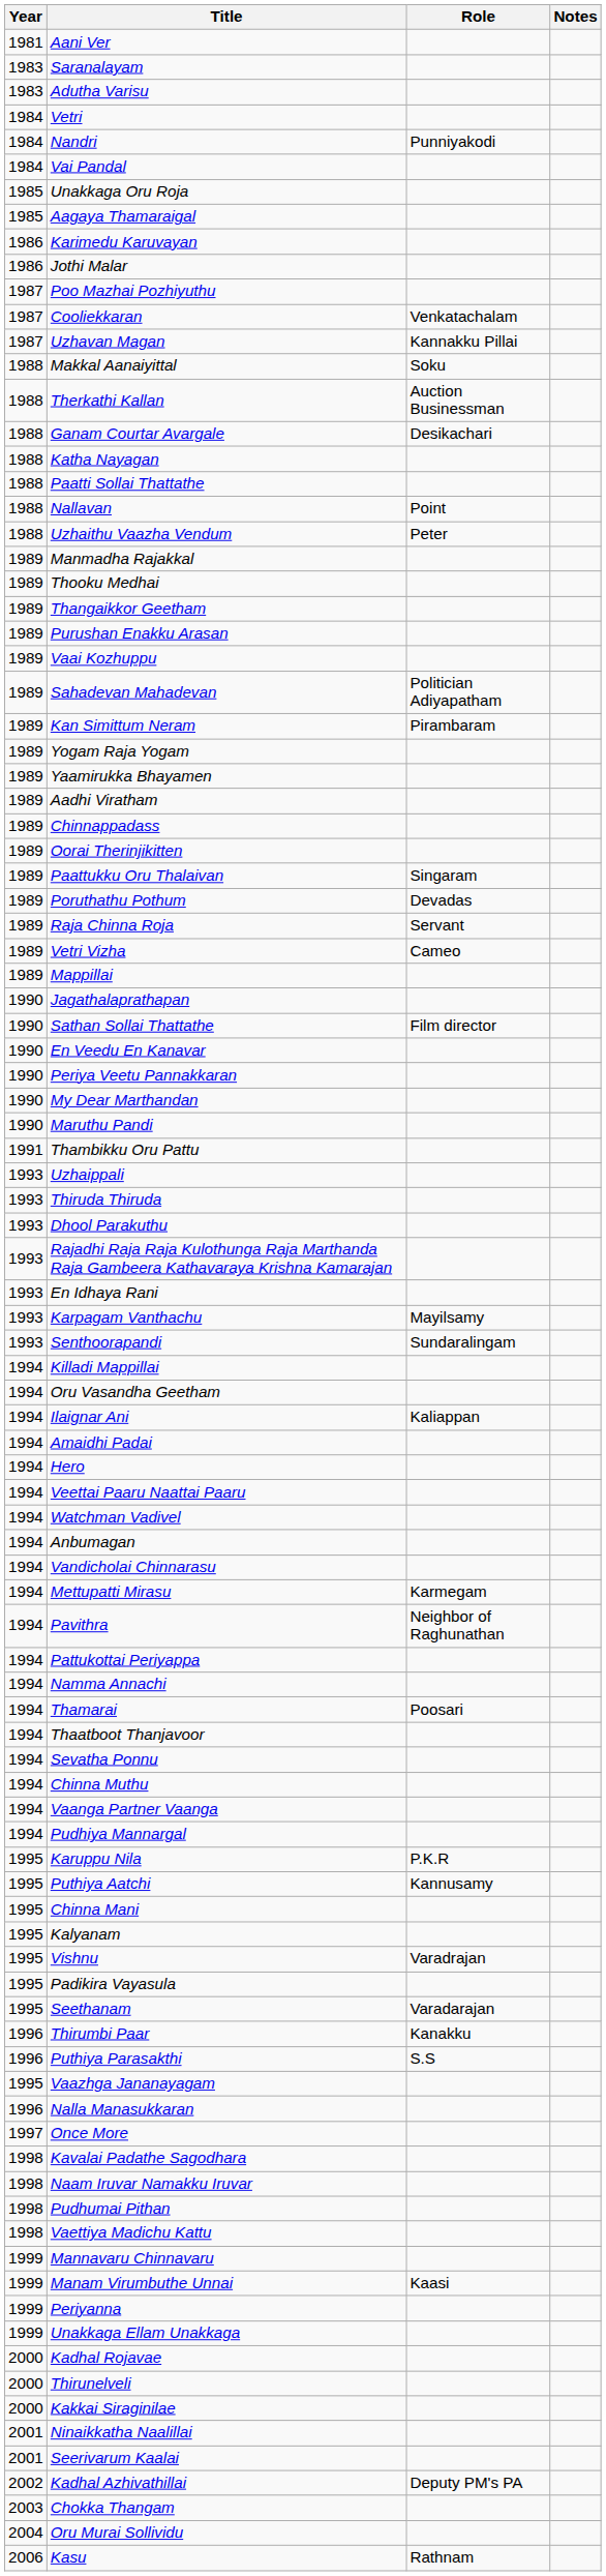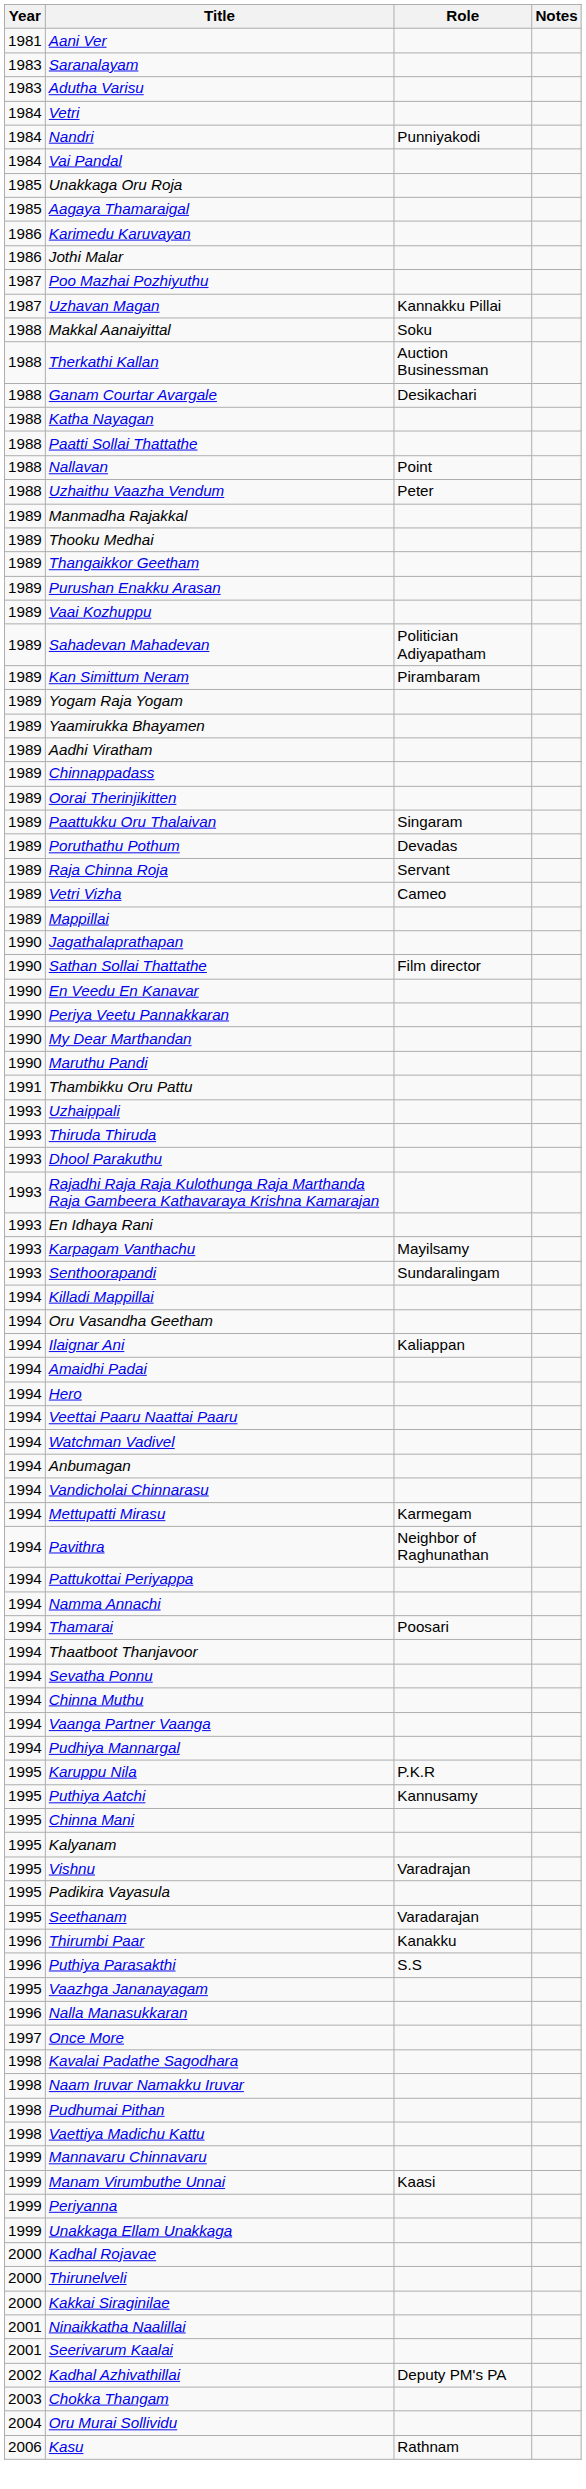 <table class="wikitable sortable">
 <tr>
 <th scope="col">Year</th>
 <th scope="col">Title</th>
 <th scope="col">Role</th>
 <th scope="col" class="unsortable">Notes</th>
 </tr>
 <tr>
 <td>1981</td>
 <td><em><a href='#'>Aani Ver</a></em></td>
 <td></td>
 <td></td>
 </tr>
 <tr>
 <td>1983</td>
 <td><em><a href='#'>Saranalayam</a></em></td>
 <td></td>
 <td></td>
 </tr>
 <tr>
 <td>1983</td>
 <td><em><a href='#'>Adutha Varisu</a></em></td>
 <td></td>
 <td></td>
 </tr>
 <tr>
 <td>1984</td>
 <td><em><a href='#'>Vetri</a></em></td>
 <td></td>
 <td></td>
 </tr>
 <tr>
 <td>1984</td>
 <td><em><a href='#'>Nandri</a></em></td>
 <td>Punniyakodi</td>
 <td></td>
 </tr>
 <tr>
 <td>1984</td>
 <td><em><a href='#'>Vai Pandal</a></em></td>
 <td></td>
 <td></td>
 </tr>
 <tr>
 <td>1985</td>
 <td><em>Unakkaga Oru Roja</em></td>
 <td></td>
 <td></td>
 </tr>
 <tr>
 <td>1985</td>
 <td><em><a href='#'>Aagaya Thamaraigal</a></em></td>
 <td></td>
 <td></td>
 </tr>
 <tr>
 <td>1986</td>
 <td><em><a href='#'>Karimedu Karuvayan</a></em></td>
 <td></td>
 <td></td>
 </tr>
 <tr>
 <td>1986</td>
 <td><em>Jothi Malar</em></td>
 <td></td>
 <td></td>
 </tr>
 <tr>
 <td>1987</td>
 <td><em><a href='#'>Poo Mazhai Pozhiyuthu</a></em></td>
 <td></td>
-<td></td>
-</tr>
-<tr>
-<td>1987</td>
-<td><em><a href='#'>Cooliekkaran</a></em></td>
-<td>Venkatachalam</td>
 <td></td>
 </tr>
 <tr>
 <td>1987</td>
 <td><em><a href='#'>Uzhavan Magan</a></em></td>
 <td>Kannakku Pillai</td>
 <td></td>
 </tr>
 <tr>
 <td>1988</td>
 <td><em>Makkal Aanaiyittal</em></td>
 <td>Soku</td>
 <td></td>
 </tr>
 <tr>
 <td>1988</td>
 <td><em><a href='#'>Therkathi Kallan</a></em></td>
 <td>Auction Businessman</td>
 <td></td>
 </tr>
 <tr>
 <td>1988</td>
 <td><em><a href='#'>Ganam Courtar Avargale</a></em></td>
 <td>Desikachari</td>
 <td></td>
 </tr>
 <tr>
 <td>1988</td>
 <td><em><a href='#'>Katha Nayagan</a></em></td>
 <td></td>
 <td></td>
 </tr>
 <tr>
 <td>1988</td>
 <td><em><a href='#'>Paatti Sollai Thattathe</a></em></td>
 <td></td>
 <td></td>
 </tr>
 <tr>
 <td>1988</td>
 <td><em><a href='#'>Nallavan</a></em></td>
 <td>Point</td>
 <td></td>
 </tr>
 <tr>
 <td>1988</td>
 <td><em><a href='#'>Uzhaithu Vaazha Vendum</a></em></td>
 <td>Peter</td>
 <td></td>
 </tr>
 <tr>
 <td>1989</td>
 <td><em>Manmadha Rajakkal</em></td>
 <td></td>
 <td></td>
 </tr>
 <tr>
 <td>1989</td>
 <td><em>Thooku Medhai</em></td>
 <td></td>
 <td></td>
 </tr>
 <tr>
 <td>1989</td>
 <td><em><a href='#'>Thangaikkor Geetham</a></em></td>
 <td></td>
 <td></td>
 </tr>
 <tr>
 <td>1989</td>
 <td><em><a href='#'>Purushan Enakku Arasan</a></em></td>
 <td></td>
 <td></td>
 </tr>
 <tr>
 <td>1989</td>
 <td><em><a href='#'>Vaai Kozhuppu</a></em></td>
 <td></td>
 <td></td>
 </tr>
 <tr>
 <td>1989</td>
 <td><em><a href='#'>Sahadevan Mahadevan</a></em></td>
 <td>Politician Adiyapatham</td>
 <td></td>
 </tr>
 <tr>
 <td>1989</td>
 <td><em><a href='#'>Kan Simittum Neram</a></em></td>
 <td>Pirambaram</td>
 <td></td>
 </tr>
 <tr>
 <td>1989</td>
 <td><em>Yogam Raja Yogam</em></td>
 <td></td>
 <td></td>
 </tr>
 <tr>
 <td>1989</td>
 <td><em>Yaamirukka Bhayamen</em></td>
 <td></td>
 <td></td>
 </tr>
 <tr>
 <td>1989</td>
 <td><em>Aadhi Viratham</em></td>
 <td></td>
 <td></td>
 </tr>
 <tr>
 <td>1989</td>
 <td><em><a href='#'>Chinnappadass</a></em></td>
 <td></td>
 <td></td>
 </tr>
 <tr>
 <td>1989</td>
 <td><em><a href='#'>Oorai Therinjikitten</a></em></td>
 <td></td>
 <td></td>
 </tr>
 <tr>
 <td>1989</td>
 <td><em><a href='#'>Paattukku Oru Thalaivan</a></em></td>
 <td>Singaram</td>
 <td></td>
 </tr>
 <tr>
 <td>1989</td>
 <td><em><a href='#'>Poruthathu Pothum</a></em></td>
 <td>Devadas</td>
 <td></td>
 </tr>
 <tr>
 <td>1989</td>
 <td><em><a href='#'>Raja Chinna Roja</a></em></td>
 <td>Servant</td>
 <td></td>
 </tr>
 <tr>
 <td>1989</td>
 <td><em><a href='#'>Vetri Vizha</a></em></td>
 <td>Cameo</td>
 <td></td>
 </tr>
 <tr>
 <td>1989</td>
 <td><em><a href='#'>Mappillai</a></em></td>
 <td></td>
 <td></td>
 </tr>
 <tr>
 <td>1990</td>
 <td><em><a href='#'>Jagathalaprathapan</a></em></td>
 <td></td>
 <td></td>
 </tr>
 <tr>
 <td>1990</td>
 <td><em><a href='#'>Sathan Sollai Thattathe</a></em></td>
 <td>Film director</td>
 <td></td>
 </tr>
 <tr>
 <td>1990</td>
 <td><em><a href='#'>En Veedu En Kanavar</a></em></td>
 <td></td>
 <td></td>
 </tr>
 <tr>
 <td>1990</td>
 <td><em><a href='#'>Periya Veetu Pannakkaran</a></em></td>
 <td></td>
 <td></td>
 </tr>
 <tr>
 <td>1990</td>
 <td><em><a href='#'>My Dear Marthandan</a></em></td>
 <td></td>
 <td></td>
 </tr>
 <tr>
 <td>1990</td>
 <td><em><a href='#'>Maruthu Pandi</a></em></td>
 <td></td>
 <td></td>
 </tr>
 <tr>
 <td>1991</td>
 <td><em>Thambikku Oru Pattu</em></td>
 <td></td>
 <td></td>
 </tr>
 <tr>
 <td>1993</td>
 <td><em><a href='#'>Uzhaippali</a></em></td>
 <td></td>
 <td></td>
 </tr>
 <tr>
 <td>1993</td>
 <td><em><a href='#'>Thiruda Thiruda</a></em></td>
 <td></td>
 <td></td>
 </tr>
 <tr>
 <td>1993</td>
 <td><em><a href='#'>Dhool Parakuthu</a></em></td>
 <td></td>
 <td></td>
 </tr>
 <tr>
 <td>1993</td>
 <td><em><a href='#'>Rajadhi Raja Raja Kulothunga Raja Marthanda Raja Gambeera Kathavaraya Krishna Kamarajan</a></em></td>
 <td></td>
 <td></td>
 </tr>
 <tr>
 <td>1993</td>
 <td><em>En Idhaya Rani</em></td>
 <td></td>
 <td></td>
 </tr>
 <tr>
 <td>1993</td>
 <td><em><a href='#'>Karpagam Vanthachu</a></em></td>
 <td>Mayilsamy</td>
 <td></td>
 </tr>
 <tr>
 <td>1993</td>
 <td><em><a href='#'>Senthoorapandi</a></em></td>
 <td>Sundaralingam</td>
 <td></td>
 </tr>
 <tr>
 <td>1994</td>
 <td><em><a href='#'>Killadi Mappillai</a></em></td>
 <td></td>
 <td></td>
 </tr>
 <tr>
 <td>1994</td>
 <td><em>Oru Vasandha Geetham</em></td>
 <td></td>
 <td></td>
 </tr>
 <tr>
 <td>1994</td>
 <td><em><a href='#'>Ilaignar Ani</a></em></td>
 <td>Kaliappan</td>
 <td></td>
 </tr>
 <tr>
 <td>1994</td>
 <td><em><a href='#'>Amaidhi Padai</a></em></td>
 <td></td>
 <td></td>
 </tr>
 <tr>
 <td>1994</td>
 <td><em><a href='#'>Hero</a></em></td>
 <td></td>
 <td></td>
 </tr>
 <tr>
 <td>1994</td>
 <td><em><a href='#'>Veettai Paaru Naattai Paaru</a></em></td>
 <td></td>
 <td></td>
 </tr>
 <tr>
 <td>1994</td>
 <td><em><a href='#'>Watchman Vadivel</a></em></td>
 <td></td>
 <td></td>
 </tr>
 <tr>
 <td>1994</td>
 <td><em>Anbumagan</em></td>
 <td></td>
 <td></td>
 </tr>
 <tr>
 <td>1994</td>
 <td><em><a href='#'>Vandicholai Chinnarasu</a></em></td>
 <td></td>
 <td></td>
 </tr>
 <tr>
 <td>1994</td>
 <td><em><a href='#'>Mettupatti Mirasu</a></em></td>
 <td>Karmegam</td>
 <td></td>
 </tr>
 <tr>
 <td>1994</td>
 <td><em><a href='#'>Pavithra</a></em></td>
 <td>Neighbor of Raghunathan</td>
 <td></td>
 </tr>
 <tr>
 <td>1994</td>
 <td><em><a href='#'>Pattukottai Periyappa</a></em></td>
 <td></td>
 <td></td>
 </tr>
 <tr>
 <td>1994</td>
 <td><em><a href='#'>Namma Annachi</a></em></td>
 <td></td>
 <td></td>
 </tr>
 <tr>
 <td>1994</td>
 <td><em><a href='#'>Thamarai</a></em></td>
 <td>Poosari</td>
 <td></td>
 </tr>
 <tr>
 <td>1994</td>
 <td><em>Thaatboot Thanjavoor</em></td>
 <td></td>
 <td></td>
 </tr>
 <tr>
 <td>1994</td>
 <td><em><a href='#'>Sevatha Ponnu</a></em></td>
 <td></td>
 <td></td>
 </tr>
 <tr>
 <td>1994</td>
 <td><em><a href='#'>Chinna Muthu</a></em></td>
 <td></td>
 <td></td>
 </tr>
 <tr>
 <td>1994</td>
 <td><em><a href='#'>Vaanga Partner Vaanga</a></em></td>
 <td></td>
 <td></td>
 </tr>
 <tr>
 <td>1994</td>
 <td><em><a href='#'>Pudhiya Mannargal</a></em></td>
 <td></td>
 <td></td>
 </tr>
 <tr>
 <td>1995</td>
 <td><em><a href='#'>Karuppu Nila</a></em></td>
 <td>P.K.R</td>
 <td></td>
 </tr>
 <tr>
 <td>1995</td>
 <td><em><a href='#'>Puthiya Aatchi</a></em></td>
 <td>Kannusamy</td>
 <td></td>
 </tr>
 <tr>
 <td>1995</td>
 <td><em><a href='#'>Chinna Mani</a></em></td>
 <td></td>
 <td></td>
 </tr>
 <tr>
 <td>1995</td>
 <td><em>Kalyanam</em></td>
 <td></td>
 <td></td>
 </tr>
 <tr>
 <td>1995</td>
 <td><em><a href='#'>Vishnu</a></em></td>
 <td>Varadrajan</td>
 <td></td>
 </tr>
 <tr>
 <td>1995</td>
 <td><em>Padikira Vayasula</em></td>
 <td></td>
 <td></td>
 </tr>
 <tr>
 <td>1995</td>
 <td><em><a href='#'>Seethanam</a></em></td>
 <td>Varadarajan</td>
 <td></td>
 </tr>
 <tr>
 <td>1996</td>
 <td><em><a href='#'>Thirumbi Paar</a></em></td>
 <td>Kanakku</td>
 <td></td>
 </tr>
 <tr>
 <td>1996</td>
 <td><em><a href='#'>Puthiya Parasakthi</a></em></td>
 <td>S.S</td>
 <td></td>
 </tr>
 <tr>
 <td>1995</td>
 <td><em><a href='#'>Vaazhga Jananayagam</a></em></td>
 <td></td>
 <td></td>
 </tr>
 <tr>
 <td>1996</td>
 <td><em><a href='#'>Nalla Manasukkaran</a></em></td>
 <td></td>
 <td></td>
 </tr>
 <tr>
 <td>1997</td>
 <td><em><a href='#'>Once More</a></em></td>
 <td></td>
 <td></td>
 </tr>
 <tr>
 <td>1998</td>
 <td><em><a href='#'>Kavalai Padathe Sagodhara</a></em></td>
 <td></td>
 <td></td>
 </tr>
 <tr>
 <td>1998</td>
 <td><em><a href='#'>Naam Iruvar Namakku Iruvar</a></em></td>
 <td></td>
 <td></td>
 </tr>
 <tr>
 <td>1998</td>
 <td><em><a href='#'>Pudhumai Pithan</a></em></td>
 <td></td>
 <td></td>
 </tr>
 <tr>
 <td>1998</td>
 <td><em><a href='#'>Vaettiya Madichu Kattu</a></em></td>
 <td></td>
 <td></td>
 </tr>
 <tr>
 <td>1999</td>
 <td><em><a href='#'>Mannavaru Chinnavaru</a></em></td>
 <td></td>
 <td></td>
 </tr>
 <tr>
 <td>1999</td>
 <td><em><a href='#'>Manam Virumbuthe Unnai</a></em></td>
 <td>Kaasi</td>
 <td></td>
 </tr>
 <tr>
 <td>1999</td>
 <td><em><a href='#'>Periyanna</a></em></td>
 <td></td>
 <td></td>
 </tr>
 <tr>
 <td>1999</td>
 <td><em><a href='#'>Unakkaga Ellam Unakkaga</a></em></td>
 <td></td>
 <td></td>
 </tr>
 <tr>
 <td>2000</td>
 <td><em><a href='#'>Kadhal Rojavae</a></em></td>
 <td></td>
 <td></td>
 </tr>
 <tr>
 <td>2000</td>
 <td><em><a href='#'>Thirunelveli</a></em></td>
 <td></td>
 <td></td>
 </tr>
 <tr>
 <td>2000</td>
 <td><em><a href='#'>Kakkai Siraginilae</a></em></td>
 <td></td>
 <td></td>
 </tr>
 <tr>
 <td>2001</td>
 <td><em><a href='#'>Ninaikkatha Naalillai</a></em></td>
 <td></td>
 <td></td>
 </tr>
 <tr>
 <td>2001</td>
 <td><em><a href='#'>Seerivarum Kaalai</a></em></td>
 <td></td>
 <td></td>
 </tr>
 <tr>
 <td>2002</td>
 <td><em><a href='#'>Kadhal Azhivathillai</a></em></td>
 <td>Deputy PM's PA</td>
 <td></td>
 </tr>
 <tr>
 <td>2003</td>
 <td><em><a href='#'>Chokka Thangam</a></em></td>
 <td></td>
 <td></td>
 </tr>
 <tr>
 <td>2004</td>
 <td><em><a href='#'>Oru Murai Sollividu</a></em></td>
 <td></td>
 <td></td>
 </tr>
 <tr>
 <td>2006</td>
 <td><em><a href='#'>Kasu</a></em></td>
 <td>Rathnam</td>
 <td></td>
 </tr>
 </table>
